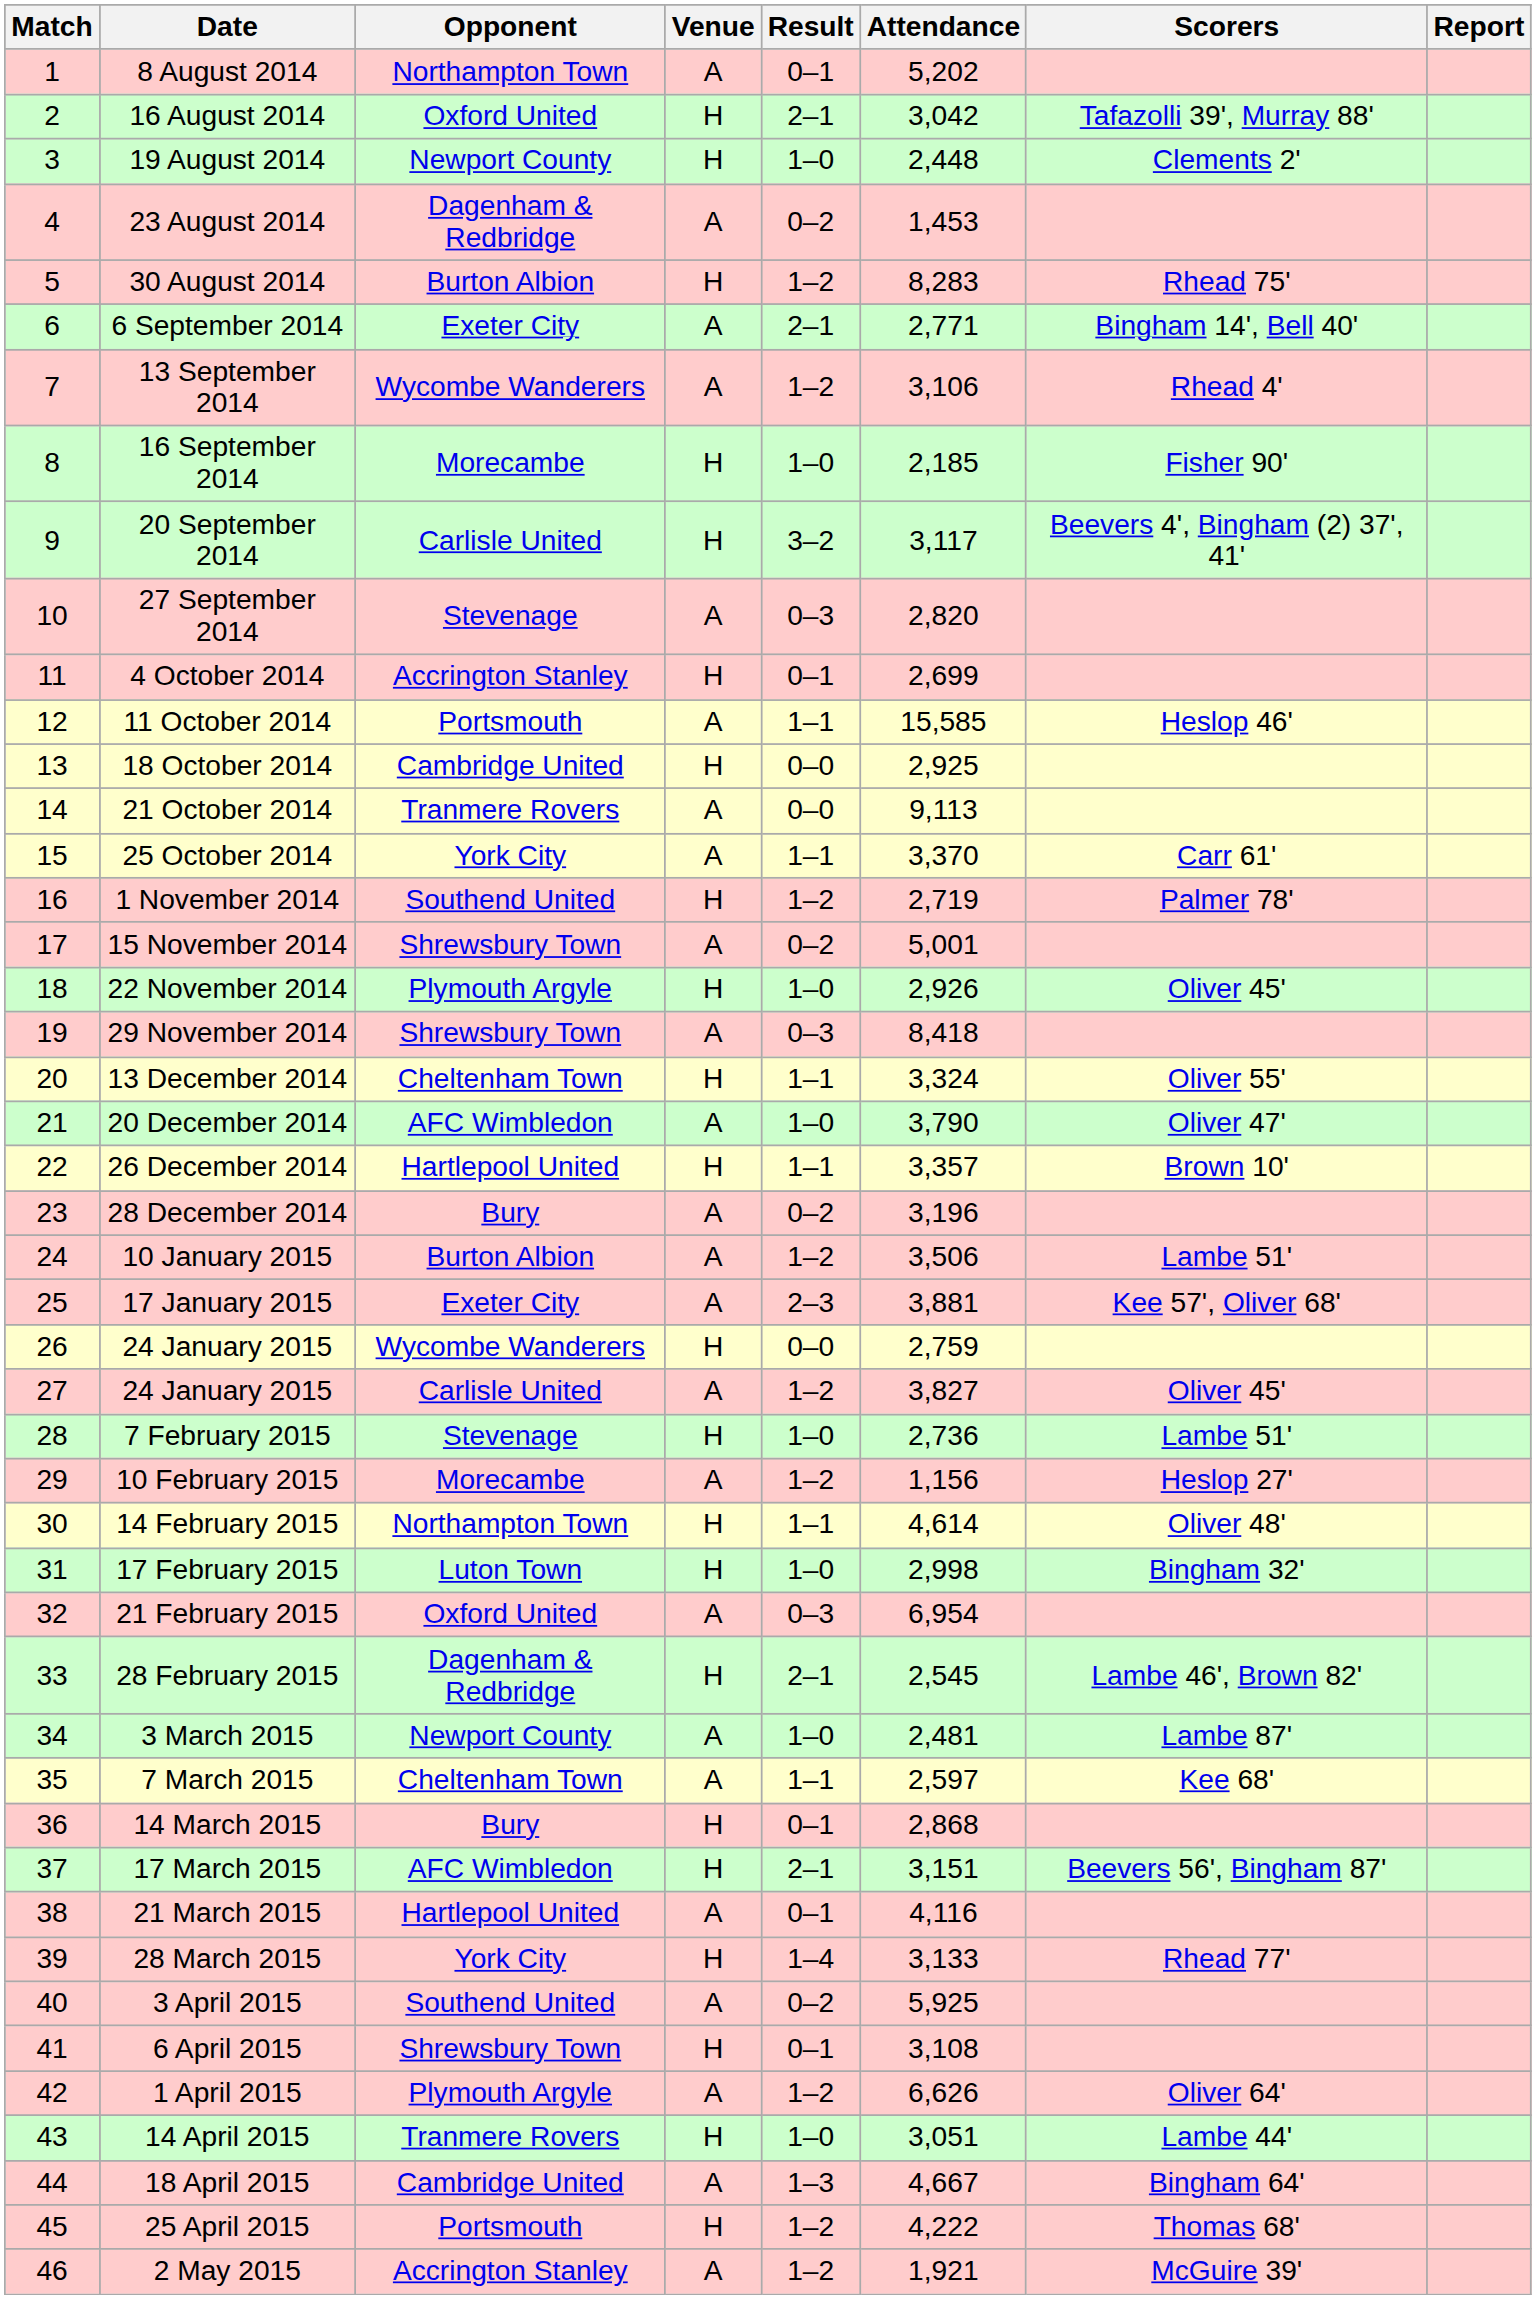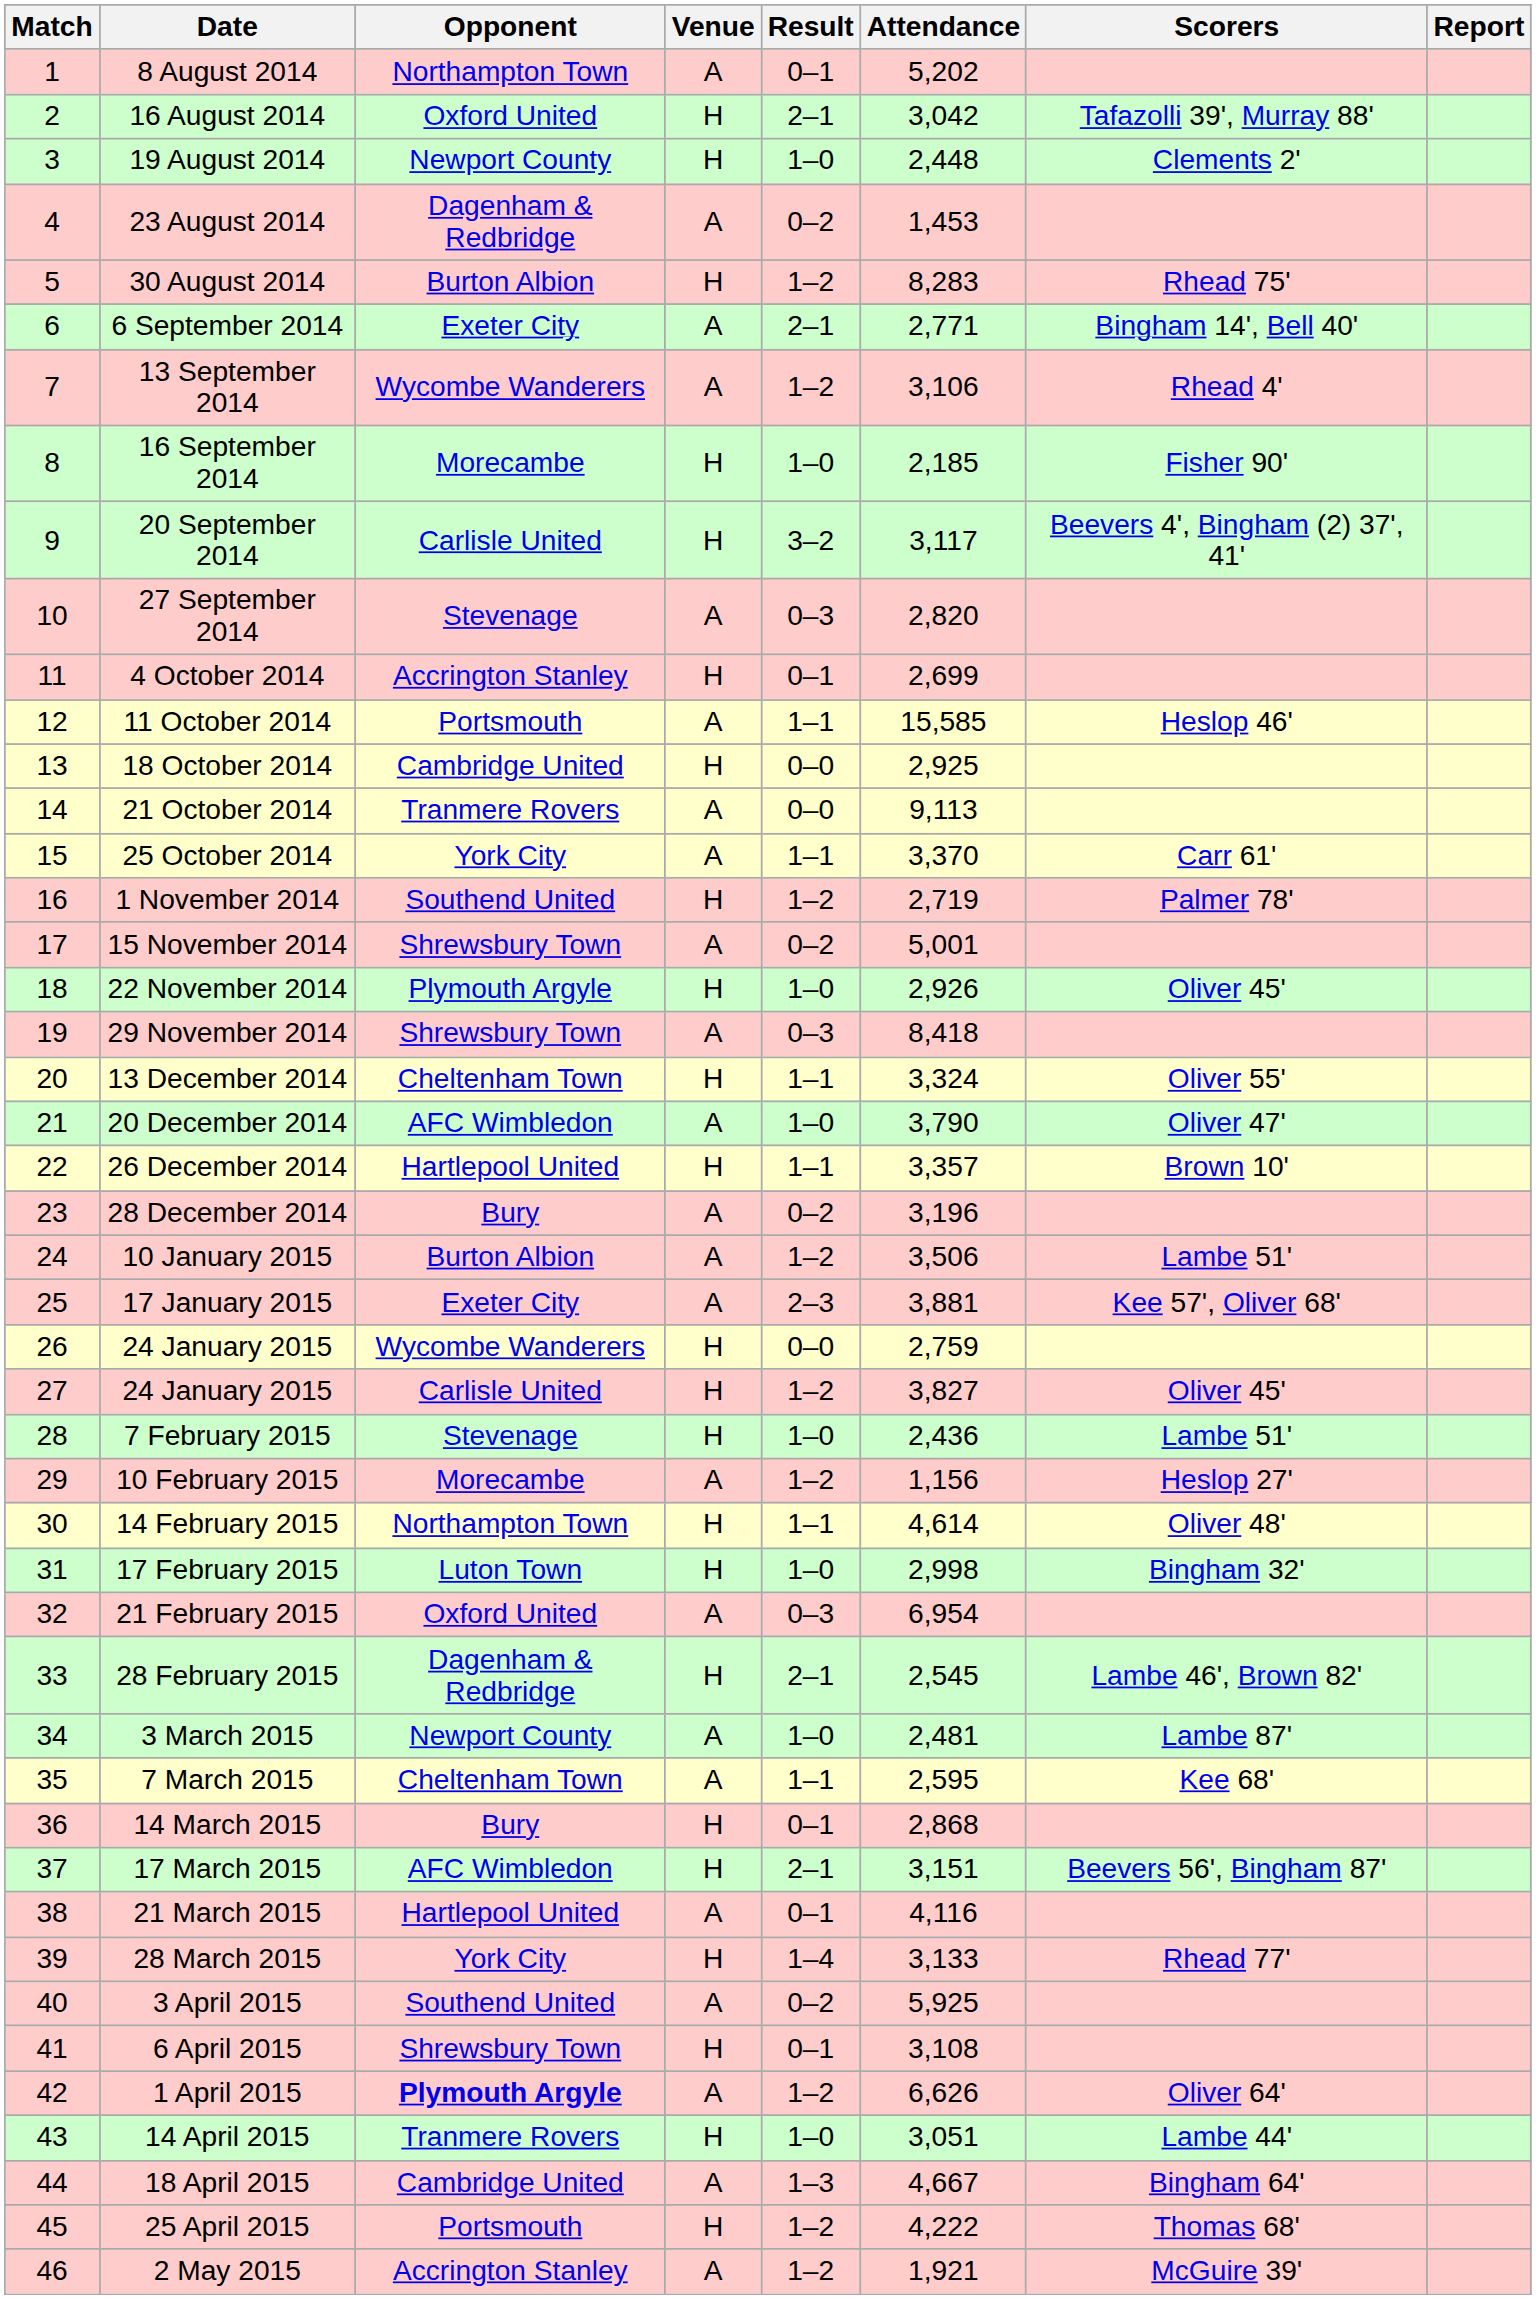 <table class="wikitable" style="font-size:100%; text-align:center">
 <tr>
 <th>Match</th>
 <th>Date</th>
 <th>Opponent</th>
 <th>Venue</th>
 <th>Result</th>
 <th>Attendance</th>
 <th>Scorers</th>
 <th>Report</th>
 </tr>
 <tr style="background: #FFCCCC;">
 <td>1</td>
 <td>8 August 2014</td>
 <td><a href='#'>Northampton Town</a></td>
 <td>A</td>
 <td>0–1</td>
 <td>5,202</td>
 <td></td>
 <td></td>
 </tr>
 <tr style="background: #CCFFCC;">
 <td>2</td>
 <td>16 August 2014</td>
 <td><a href='#'>Oxford United</a></td>
 <td>H</td>
 <td>2–1</td>
 <td>3,042</td>
 <td><a href='#'>Tafazolli</a> 39', <a href='#'>Murray</a> 88'</td>
 <td></td>
 </tr>
 <tr style="background: #CCFFCC;">
 <td>3</td>
 <td>19 August 2014</td>
 <td><a href='#'>Newport County</a></td>
 <td>H</td>
 <td>1–0</td>
 <td>2,448</td>
 <td><a href='#'>Clements</a> 2'</td>
 <td></td>
 </tr>
 <tr style="background: #FFCCCC;">
 <td>4</td>
 <td>23 August 2014</td>
 <td><a href='#'>Dagenham & Redbridge</a></td>
 <td>A</td>
 <td>0–2</td>
 <td>1,453</td>
 <td></td>
 <td></td>
 </tr>
 <tr style="background: #FFCCCC;">
 <td>5</td>
 <td>30 August 2014</td>
 <td><a href='#'>Burton Albion</a></td>
 <td>H</td>
 <td>1–2</td>
 <td>8,283</td>
 <td><a href='#'>Rhead</a> 75'</td>
 <td></td>
 </tr>
 <tr style="background: #CCFFCC;">
 <td>6</td>
 <td>6 September 2014</td>
 <td><a href='#'>Exeter City</a></td>
 <td>A</td>
 <td>2–1</td>
 <td>2,771</td>
 <td><a href='#'>Bingham</a> 14', <a href='#'>Bell</a> 40'</td>
 <td></td>
 </tr>
 <tr style="background: #FFCCCC;">
 <td>7</td>
 <td>13 September 2014</td>
 <td><a href='#'>Wycombe Wanderers</a></td>
 <td>A</td>
 <td>1–2</td>
 <td>3,106</td>
 <td><a href='#'>Rhead</a> 4'</td>
 <td></td>
 </tr>
 <tr style="background: #CCFFCC;">
 <td>8</td>
 <td>16 September 2014</td>
 <td><a href='#'>Morecambe</a></td>
 <td>H</td>
 <td>1–0</td>
 <td>2,185</td>
 <td><a href='#'>Fisher</a> 90'</td>
 <td></td>
 </tr>
 <tr style="background: #CCFFCC;">
 <td>9</td>
 <td>20 September 2014</td>
 <td><a href='#'>Carlisle United</a></td>
 <td>H</td>
 <td>3–2</td>
 <td>3,117</td>
 <td><a href='#'>Beevers</a> 4', <a href='#'>Bingham</a> (2) 37', 41'</td>
 <td></td>
 </tr>
 <tr style="background: #FFCCCC;">
 <td>10</td>
 <td>27 September 2014</td>
 <td><a href='#'>Stevenage</a></td>
 <td>A</td>
 <td>0–3</td>
 <td>2,820</td>
 <td></td>
 <td></td>
 </tr>
 <tr style="background: #FFCCCC;">
 <td>11</td>
 <td>4 October 2014</td>
 <td><a href='#'>Accrington Stanley</a></td>
 <td>H</td>
 <td>0–1</td>
 <td>2,699</td>
 <td></td>
 <td></td>
 </tr>
 <tr style="background: #FFFFCC;">
 <td>12</td>
 <td>11 October 2014</td>
 <td><a href='#'>Portsmouth</a></td>
 <td>A</td>
 <td>1–1</td>
 <td>15,585</td>
 <td><a href='#'>Heslop</a> 46'</td>
 <td></td>
 </tr>
 <tr style="background: #FFFFCC;">
 <td>13</td>
 <td>18 October 2014</td>
 <td><a href='#'>Cambridge United</a></td>
 <td>H</td>
 <td>0–0</td>
 <td>2,925</td>
 <td></td>
 <td></td>
 </tr>
 <tr style="background: #FFFFCC;">
 <td>14</td>
 <td>21 October 2014</td>
 <td><a href='#'>Tranmere Rovers</a></td>
 <td>A</td>
 <td>0–0</td>
 <td>9,113</td>
 <td></td>
 <td></td>
 </tr>
 <tr style="background: #FFFFCC;">
 <td>15</td>
 <td>25 October 2014</td>
 <td><a href='#'>York City</a></td>
 <td>A</td>
 <td>1–1</td>
 <td>3,370</td>
 <td><a href='#'>Carr</a> 61'</td>
 <td></td>
 </tr>
 <tr style="background: #FFCCCC;">
 <td>16</td>
 <td>1 November 2014</td>
 <td><a href='#'>Southend United</a></td>
 <td>H</td>
 <td>1–2</td>
 <td>2,719</td>
 <td><a href='#'>Palmer</a> 78'</td>
 <td></td>
 </tr>
 <tr style="background: #FFCCCC;">
 <td>17</td>
 <td>15 November 2014</td>
 <td><a href='#'>Shrewsbury Town</a></td>
 <td>A</td>
 <td>0–2</td>
 <td>5,001</td>
 <td></td>
 <td></td>
 </tr>
 <tr style="background: #CCFFCC;">
 <td>18</td>
 <td>22 November 2014</td>
 <td><a href='#'>Plymouth Argyle</a></td>
 <td>H</td>
 <td>1–0</td>
 <td>2,926</td>
 <td><a href='#'>Oliver</a> 45'</td>
 <td></td>
 </tr>
 <tr style="background: #FFCCCC;">
 <td>19</td>
 <td>29 November 2014</td>
 <td><a href='#'>Shrewsbury Town</a></td>
 <td>A</td>
 <td>0–3</td>
 <td>8,418</td>
 <td></td>
 <td></td>
 </tr>
 <tr style="background: #FFFFCC;">
 <td>20</td>
 <td>13 December 2014</td>
 <td><a href='#'>Cheltenham Town</a></td>
 <td>H</td>
 <td>1–1</td>
 <td>3,324</td>
 <td><a href='#'>Oliver</a> 55'</td>
 <td></td>
 </tr>
 <tr style="background: #CCFFCC;">
 <td>21</td>
 <td>20 December 2014</td>
 <td><a href='#'>AFC Wimbledon</a></td>
 <td>A</td>
 <td>1–0</td>
 <td>3,790</td>
 <td><a href='#'>Oliver</a> 47'</td>
 <td></td>
 </tr>
 <tr style="background: #FFFFCC;">
 <td>22</td>
 <td>26 December 2014</td>
 <td><a href='#'>Hartlepool United</a></td>
 <td>H</td>
 <td>1–1</td>
 <td>3,357</td>
 <td><a href='#'>Brown</a> 10'</td>
 <td></td>
 </tr>
 <tr style="background: #FFCCCC;">
 <td>23</td>
 <td>28 December 2014</td>
 <td><a href='#'>Bury</a></td>
 <td>A</td>
 <td>0–2</td>
 <td>3,196</td>
 <td></td>
 <td></td>
 </tr>
 <tr style="background: #FFCCCC;">
 <td>24</td>
 <td>10 January 2015</td>
 <td><a href='#'>Burton Albion</a></td>
 <td>A</td>
 <td>1–2</td>
 <td>3,506</td>
 <td><a href='#'>Lambe</a> 51'</td>
 <td></td>
 </tr>
 <tr style="background: #FFCCCC;">
 <td>25</td>
 <td>17 January 2015</td>
 <td><a href='#'>Exeter City</a></td>
 <td>A</td>
 <td>2–3</td>
 <td>3,881</td>
 <td><a href='#'>Kee</a> 57', <a href='#'>Oliver</a> 68'</td>
 <td></td>
 </tr>
 <tr style="background: #FFFFCC;">
 <td>26</td>
 <td>24 January 2015</td>
 <td><a href='#'>Wycombe Wanderers</a></td>
 <td>H</td>
 <td>0–0</td>
 <td>2,759</td>
 <td></td>
 <td></td>
 </tr>
 <tr style="background: #FFCCCC;">
 <td>27</td>
 <td>24 January 2015</td>
 <td><a href='#'>Carlisle United</a></td>
-<td>A</td>
+<td>H</td>
 <td>1–2</td>
 <td>3,827</td>
 <td><a href='#'>Oliver</a> 45'</td>
 <td></td>
 </tr>
 <tr style="background: #CCFFCC;">
 <td>28</td>
 <td>7 February 2015</td>
 <td><a href='#'>Stevenage</a></td>
 <td>H</td>
 <td>1–0</td>
-<td>2,736</td>
+<td>2,436</td>
 <td><a href='#'>Lambe</a> 51'</td>
 <td></td>
 </tr>
 <tr style="background: #FFCCCC;">
 <td>29</td>
 <td>10 February 2015</td>
 <td><a href='#'>Morecambe</a></td>
 <td>A</td>
 <td>1–2</td>
 <td>1,156</td>
 <td><a href='#'>Heslop</a> 27'</td>
 <td></td>
 </tr>
 <tr style="background: #FFFFCC;">
 <td>30</td>
 <td>14 February 2015</td>
 <td><a href='#'>Northampton Town</a></td>
 <td>H</td>
 <td>1–1</td>
 <td>4,614</td>
 <td><a href='#'>Oliver</a> 48'</td>
 <td></td>
 </tr>
 <tr style="background: #CCFFCC;">
 <td>31</td>
 <td>17 February 2015</td>
 <td><a href='#'>Luton Town</a></td>
 <td>H</td>
 <td>1–0</td>
 <td>2,998</td>
 <td><a href='#'>Bingham</a> 32'</td>
 <td></td>
 </tr>
 <tr style="background: #FFCCCC;">
 <td>32</td>
 <td>21 February 2015</td>
 <td><a href='#'>Oxford United</a></td>
 <td>A</td>
 <td>0–3</td>
 <td>6,954</td>
 <td></td>
 <td></td>
 </tr>
 <tr style="background: #CCFFCC;">
 <td>33</td>
 <td>28 February 2015</td>
 <td><a href='#'>Dagenham & Redbridge</a></td>
 <td>H</td>
 <td>2–1</td>
 <td>2,545</td>
 <td><a href='#'>Lambe</a> 46', <a href='#'>Brown</a> 82'</td>
 <td></td>
 </tr>
 <tr style="background: #CCFFCC;">
 <td>34</td>
 <td>3 March 2015</td>
 <td><a href='#'>Newport County</a></td>
 <td>A</td>
 <td>1–0</td>
 <td>2,481</td>
 <td><a href='#'>Lambe</a> 87'</td>
 <td></td>
 </tr>
 <tr style="background: #FFFFCC;">
 <td>35</td>
 <td>7 March 2015</td>
 <td><a href='#'>Cheltenham Town</a></td>
 <td>A</td>
 <td>1–1</td>
-<td>2,597</td>
+<td>2,595</td>
 <td><a href='#'>Kee</a> 68'</td>
 <td></td>
 </tr>
 <tr style="background: #FFCCCC;">
 <td>36</td>
 <td>14 March 2015</td>
 <td><a href='#'>Bury</a></td>
 <td>H</td>
 <td>0–1</td>
 <td>2,868</td>
 <td></td>
 <td></td>
 </tr>
 <tr style="background: #CCFFCC;">
 <td>37</td>
 <td>17 March 2015</td>
 <td><a href='#'>AFC Wimbledon</a></td>
 <td>H</td>
 <td>2–1</td>
 <td>3,151</td>
 <td><a href='#'>Beevers</a> 56', <a href='#'>Bingham</a> 87'</td>
 <td></td>
 </tr>
 <tr style="background: #FFCCCC;">
 <td>38</td>
 <td>21 March 2015</td>
 <td><a href='#'>Hartlepool United</a></td>
 <td>A</td>
 <td>0–1</td>
 <td>4,116</td>
 <td></td>
 <td></td>
 </tr>
 <tr style="background: #FFCCCC;">
 <td>39</td>
 <td>28 March 2015</td>
 <td><a href='#'>York City</a></td>
 <td>H</td>
 <td>1–4</td>
 <td>3,133</td>
 <td><a href='#'>Rhead</a> 77'</td>
 <td></td>
 </tr>
 <tr style="background: #FFCCCC;">
 <td>40</td>
 <td>3 April 2015</td>
 <td><a href='#'>Southend United</a></td>
 <td>A</td>
 <td>0–2</td>
 <td>5,925</td>
 <td></td>
 <td></td>
 </tr>
 <tr style="background: #FFCCCC;">
 <td>41</td>
 <td>6 April 2015</td>
 <td><a href='#'>Shrewsbury Town</a></td>
 <td>H</td>
 <td>0–1</td>
 <td>3,108</td>
 <td></td>
 <td></td>
 </tr>
 <tr style="background: #FFCCCC;">
 <td>42</td>
 <td>1 April 2015</td>
-<td><a href='#'>Plymouth Argyle</a></td>
+<td><strong><a href='#'>Plymouth Argyle</a></strong></td>
 <td>A</td>
 <td>1–2</td>
 <td>6,626</td>
 <td><a href='#'>Oliver</a> 64'</td>
 <td></td>
 </tr>
 <tr style="background: #CCFFCC;">
 <td>43</td>
 <td>14 April 2015</td>
 <td><a href='#'>Tranmere Rovers</a></td>
 <td>H</td>
 <td>1–0</td>
 <td>3,051</td>
 <td><a href='#'>Lambe</a> 44'</td>
 <td></td>
 </tr>
 <tr style="background: #FFCCCC;">
 <td>44</td>
 <td>18 April 2015</td>
 <td><a href='#'>Cambridge United</a></td>
 <td>A</td>
 <td>1–3</td>
 <td>4,667</td>
 <td><a href='#'>Bingham</a> 64'</td>
 <td></td>
 </tr>
 <tr style="background: #FFCCCC;">
 <td>45</td>
 <td>25 April 2015</td>
 <td><a href='#'>Portsmouth</a></td>
 <td>H</td>
 <td>1–2</td>
 <td>4,222</td>
 <td><a href='#'>Thomas</a> 68'</td>
 <td></td>
 </tr>
 <tr style="background: #FFCCCC;">
 <td>46</td>
 <td>2 May 2015</td>
 <td><a href='#'>Accrington Stanley</a></td>
 <td>A</td>
 <td>1–2</td>
 <td>1,921</td>
 <td><a href='#'>McGuire</a> 39'</td>
 <td></td>
 </tr>
 </table>
